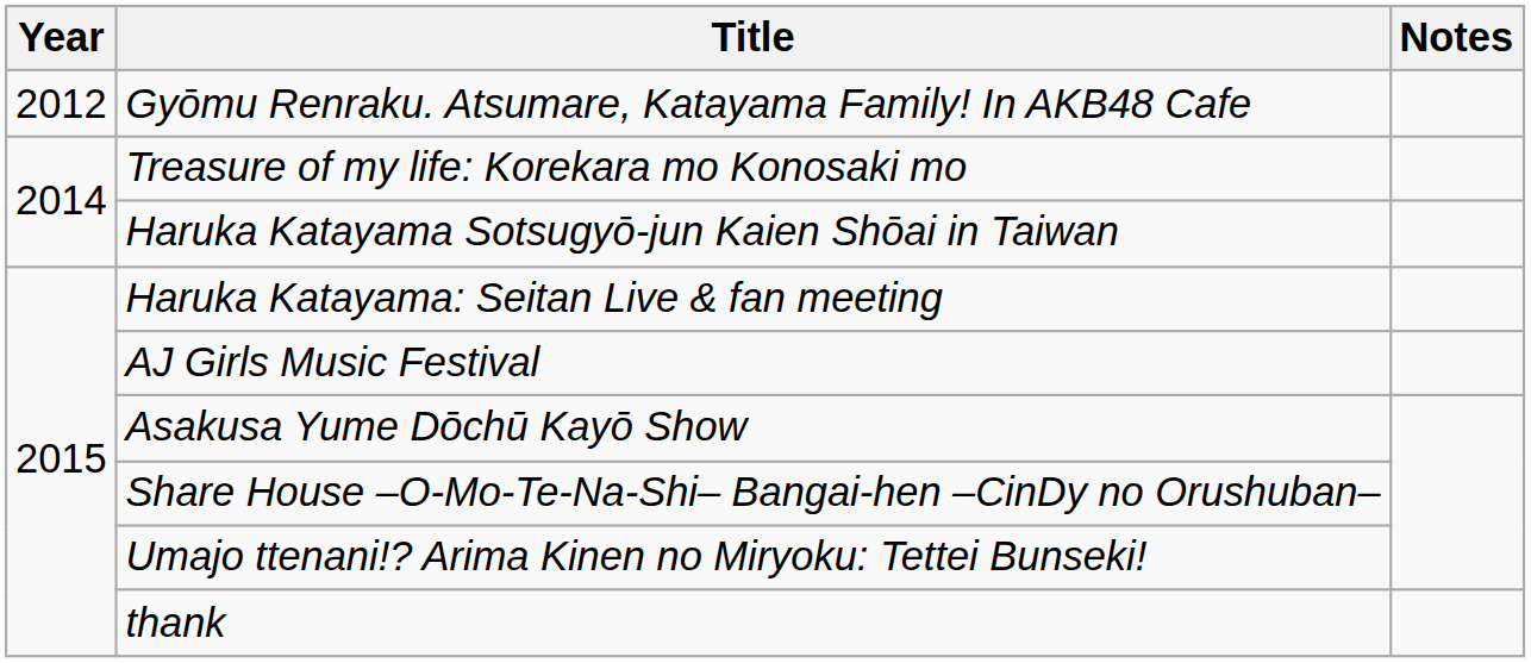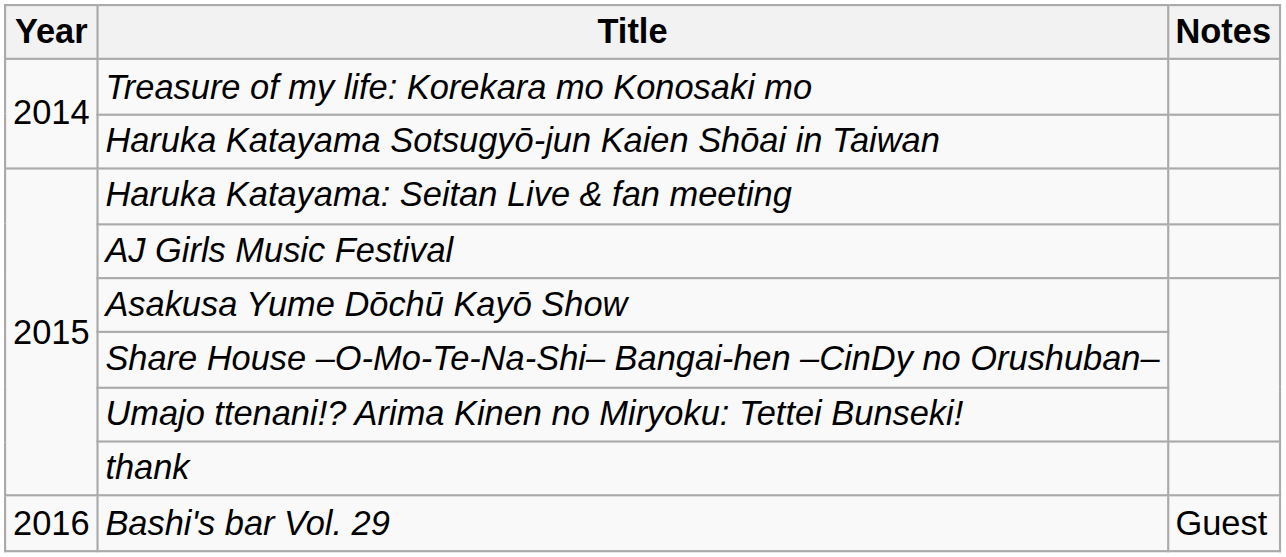 <table class="wikitable">
 <tr>
 <th>Year</th>
 <th>Title</th>
 <th>Notes</th>
-</tr>
-<tr>
-<td>2012</td>
-<td><em>Gyōmu Renraku. Atsumare, Katayama Family! In AKB48 Cafe</em></td>
-<td></td>
 </tr>
 <tr>
 <td rowspan="2">2014</td>
 <td><em>Treasure of my life: Korekara mo Konosaki mo</em></td>
 <td></td>
 </tr>
 <tr>
 <td><em>Haruka Katayama Sotsugyō-jun Kaien Shōai in Taiwan</em></td>
 <td></td>
 </tr>
 <tr>
 <td rowspan="6">2015</td>
 <td><em>Haruka Katayama: Seitan Live & fan meeting</em></td>
 <td></td>
 </tr>
 <tr>
 <td><em>AJ Girls Music Festival</em></td>
 <td></td>
 </tr>
 <tr>
 <td><em>Asakusa Yume Dōchū Kayō Show</em></td>
 <td rowspan="3"></td>
 </tr>
 <tr>
 <td><em>Share House –O-Mo-Te-Na-Shi– Bangai-hen –CinDy no Orushuban–</em></td>
 </tr>
 <tr>
 <td><em>Umajo ttenani!? Arima Kinen no Miryoku: Tettei Bunseki!</em></td>
 </tr>
 <tr>
 <td><em>thank</em></td>
 <td></td>
 </tr>
+<tr>
+<td>2016</td>
+<td><em>Bashi's bar Vol. 29</em></td>
+<td>Guest</td>
+</tr>
 </table>
